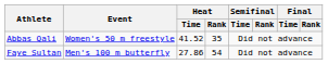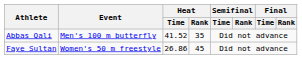 <table class=wikitable style="font-size:90%">
 <tr>
 <th rowspan="2">Athlete</th>
 <th rowspan="2">Event</th>
 <th colspan="2">Heat</th>
 <th colspan="2">Semifinal</th>
 <th colspan="2">Final</th>
 </tr>
 <tr style="font-size:95%">
 <th>Time</th>
 <th>Rank</th>
 <th>Time</th>
 <th>Rank</th>
 <th>Time</th>
 <th>Rank</th>
 </tr>
 <tr align=center>
 <td align=left><a href='#'>Abbas Qali</a></td>
-<td align=left><a href='#'>Women's 50 m freestyle</a></td>
+<td align=left><a href='#'>Men's 100 m butterfly</a></td>
 <td>41.52</td>
 <td>35</td>
 <td colspan=4>Did not advance</td>
 </tr>
 <tr align=center>
 <td align=left><a href='#'>Faye Sultan</a></td>
-<td align=left><a href='#'>Men's 100 m butterfly</a></td>
-<td>27.86</td>
-<td>54</td>
+<td align=left><a href='#'>Women's 50 m freestyle</a></td>
+<td>26.86</td>
+<td>45</td>
 <td colspan=4>Did not advance</td>
 </tr>
 </table>
